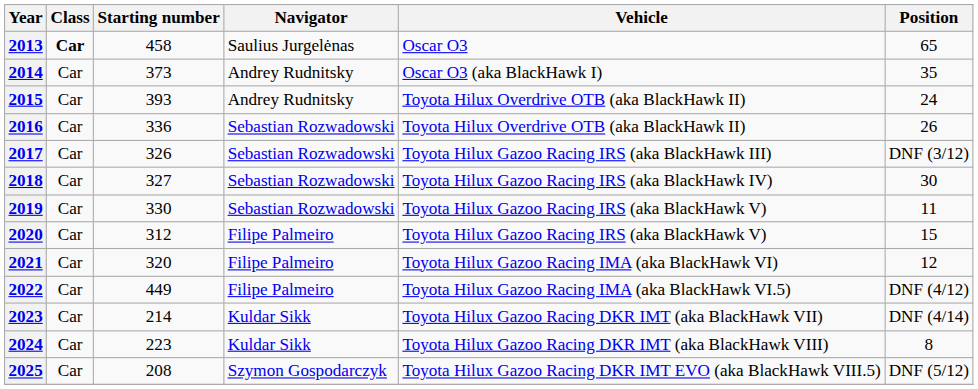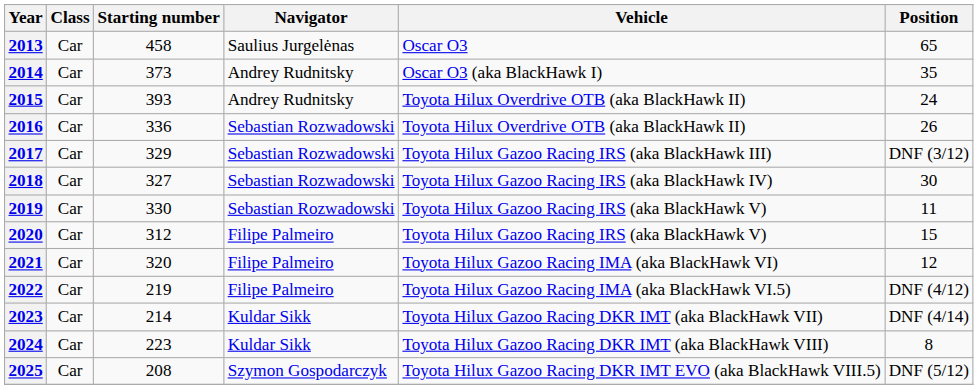 <table class="wikitable">
 <tr>
 <th>Year</th>
 <th>Class</th>
 <th>Starting number</th>
 <th>Navigator</th>
 <th>Vehicle</th>
 <th>Position</th>
 </tr>
 <tr>
 <th><a href='#'>2013</a></th>
-<td style="text-align:center;"><strong>Car</strong></td>
+<td style="text-align:center;">Car</td>
 <td style="text-align:center;">458</td>
 <td> Saulius Jurgelėnas</td>
 <td> <a href='#'>Oscar O3</a></td>
 <td style="text-align:center;">65</td>
 </tr>
 <tr>
 <th><a href='#'>2014</a></th>
 <td style="text-align:center;">Car</td>
 <td style="text-align:center;">373</td>
 <td> Andrey Rudnitsky</td>
 <td> <a href='#'>Oscar O3</a> (aka BlackHawk I)</td>
 <td style="text-align:center;">35</td>
 </tr>
 <tr>
 <th><a href='#'>2015</a></th>
 <td style="text-align:center;">Car</td>
 <td style="text-align:center;">393</td>
 <td> Andrey Rudnitsky</td>
 <td> <a href='#'>Toyota Hilux Overdrive OTB</a> (aka BlackHawk II)</td>
 <td style="text-align:center;">24</td>
 </tr>
 <tr>
 <th><a href='#'>2016</a></th>
 <td style="text-align:center;">Car</td>
 <td style="text-align:center;">336</td>
 <td> <a href='#'>Sebastian Rozwadowski</a></td>
 <td> <a href='#'>Toyota Hilux Overdrive OTB</a> (aka BlackHawk II)</td>
 <td style="text-align:center;">26</td>
 </tr>
 <tr>
 <th><a href='#'>2017</a></th>
 <td style="text-align:center;">Car</td>
-<td style="text-align:center;">326</td>
+<td style="text-align:center;">329</td>
 <td> <a href='#'>Sebastian Rozwadowski</a></td>
 <td> <a href='#'>Toyota Hilux Gazoo Racing IRS</a> (aka BlackHawk III)</td>
 <td style="text-align:center;">DNF (3/12)</td>
 </tr>
 <tr>
 <th><a href='#'>2018</a></th>
 <td style="text-align:center;">Car</td>
 <td style="text-align:center;">327</td>
 <td> <a href='#'>Sebastian Rozwadowski</a></td>
 <td> <a href='#'>Toyota Hilux Gazoo Racing IRS</a> (aka BlackHawk IV)</td>
 <td style="text-align:center;">30</td>
 </tr>
 <tr>
 <th><a href='#'>2019</a></th>
 <td style="text-align:center;">Car</td>
 <td style="text-align:center;">330</td>
 <td> <a href='#'>Sebastian Rozwadowski</a></td>
 <td> <a href='#'>Toyota Hilux Gazoo Racing IRS</a> (aka BlackHawk V)</td>
 <td style="text-align:center;">11</td>
 </tr>
 <tr>
 <th><a href='#'>2020</a></th>
 <td style="text-align:center;">Car</td>
 <td style="text-align:center;">312</td>
 <td> <a href='#'>Filipe Palmeiro</a></td>
 <td> <a href='#'>Toyota Hilux Gazoo Racing IRS</a> (aka BlackHawk V)</td>
 <td style="text-align:center;">15</td>
 </tr>
 <tr>
 <th><a href='#'>2021</a></th>
 <td style="text-align:center;">Car</td>
 <td style="text-align:center;">320</td>
 <td> <a href='#'>Filipe Palmeiro</a></td>
 <td> <a href='#'>Toyota Hilux Gazoo Racing IMA</a> (aka BlackHawk VI)</td>
 <td style="text-align:center;">12</td>
 </tr>
 <tr>
 <th><a href='#'>2022</a></th>
 <td style="text-align:center;">Car</td>
-<td style="text-align:center;">449</td>
+<td style="text-align:center;">219</td>
 <td> <a href='#'>Filipe Palmeiro</a></td>
 <td> <a href='#'>Toyota Hilux Gazoo Racing IMA</a> (aka BlackHawk VI.5)</td>
 <td style="text-align:center;">DNF (4/12)</td>
 </tr>
 <tr>
 <th><a href='#'>2023</a></th>
 <td style="text-align:center;">Car</td>
 <td style="text-align:center;">214</td>
 <td> <a href='#'>Kuldar Sikk</a></td>
 <td> <a href='#'>Toyota Hilux Gazoo Racing DKR IMT</a> (aka BlackHawk VII)</td>
 <td style="text-align:center;">DNF (4/14)</td>
 </tr>
 <tr>
 <th><a href='#'>2024</a></th>
 <td style="text-align:center;">Car</td>
 <td style="text-align:center;">223</td>
 <td> <a href='#'>Kuldar Sikk</a></td>
 <td> <a href='#'>Toyota Hilux Gazoo Racing DKR IMT</a> (aka BlackHawk VIII)</td>
 <td style="text-align:center;">8</td>
 </tr>
 <tr>
 <th><a href='#'>2025</a></th>
 <td style="text-align:center;">Car</td>
 <td style="text-align:center;">208</td>
 <td> <a href='#'>Szymon Gospodarczyk</a></td>
 <td> <a href='#'>Toyota Hilux Gazoo Racing DKR IMT EVO</a> (aka BlackHawk VIII.5)</td>
 <td style="text-align:center;">DNF (5/12)</td>
 </tr>
 <tr>
 </tr>
 </table>
